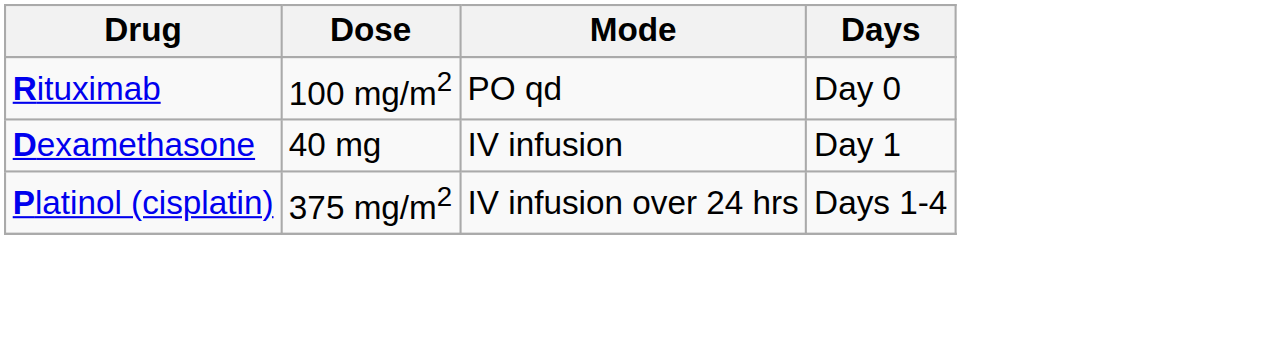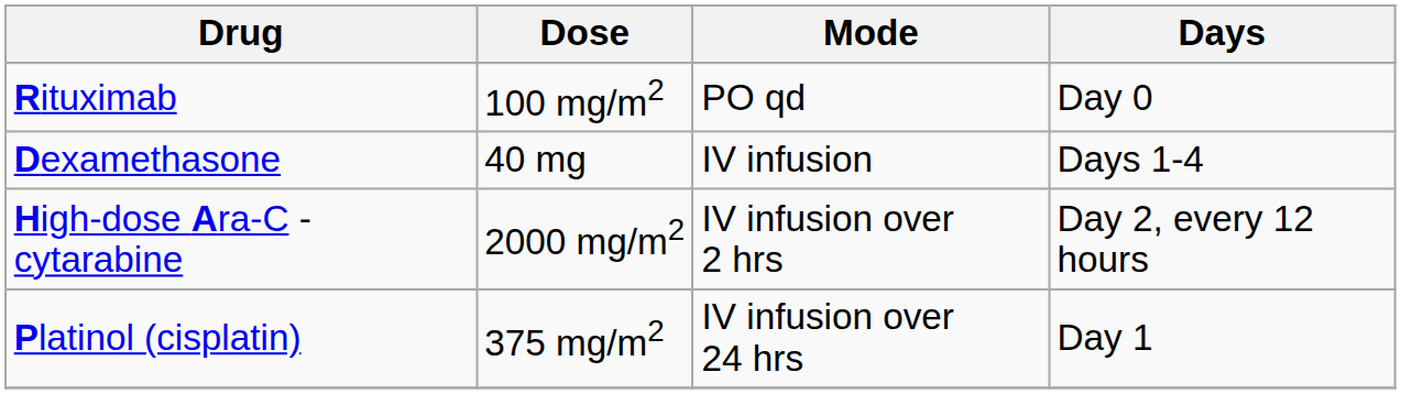 <table class="wikitable">
 <tr>
 <th>Drug</th>
 <th>Dose</th>
 <th>Mode</th>
 <th>Days</th>
 </tr>
 <tr>
 </tr>
 <tr>
 <td><a href='#'><strong>R</strong>ituximab</a></td>
 <td>100 mg/m<sup>2</sup></td>
 <td>PO qd</td>
 <td>Day 0</td>
 </tr>
 <tr>
 <td><a href='#'><strong>D</strong>examethasone</a></td>
 <td>40 mg</td>
 <td>IV infusion</td>
-<td>Day 1</td>
+<td>Days 1-4</td>
+</tr>
+<tr>
+<td><a href='#'><strong>H</strong>igh-dose <strong>A</strong>ra-C</a> - <a href='#'>cytarabine</a></td>
+<td>2000 mg/m<sup>2</sup></td>
+<td>IV infusion over 2 hrs</td>
+<td>Day 2, every 12 hours</td>
 </tr>
 <tr>
 <td><a href='#'><strong>P</strong>latinol (cisplatin)</a></td>
 <td>375 mg/m<sup>2</sup></td>
 <td>IV infusion over 24 hrs</td>
-<td>Days 1-4</td>
+<td>Day 1</td>
 </tr>
 <tr>
 </tr>
 </table>
